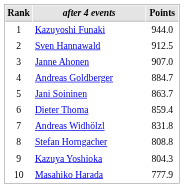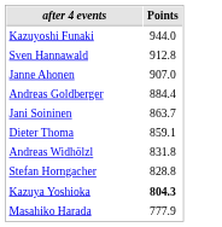 <table cellspacing="1" cellpadding="3" style="border:1px solid #AAAAAA;font-size:86%">
 <tr bgcolor="#E4E4E4">
-<th style="border-bottom:1px solid #AAAAAA" width=10>Rank</th>
 <th style="border-bottom:1px solid #AAAAAA" width=155><em>after 4 events</em></th>
 <th style="border-bottom:1px solid #AAAAAA" width=40>Points</th>
 </tr>
 <tr>
-<td align=center>1</td>
 <td> <a href='#'>Kazuyoshi Funaki</a></td>
 <td align=center>944.0</td>
 </tr>
 <tr>
-<td align=center>2</td>
 <td> <a href='#'>Sven Hannawald</a></td>
-<td align=center>912.5</td>
+<td align=center>912.8</td>
 </tr>
 <tr>
-<td align=center>3</td>
 <td> <a href='#'>Janne Ahonen</a></td>
 <td align=center>907.0</td>
 </tr>
 <tr>
-<td align=center>4</td>
 <td> <a href='#'>Andreas Goldberger</a></td>
-<td align=center>884.7</td>
+<td align=center>884.4</td>
 </tr>
 <tr>
-<td align=center>5</td>
 <td> <a href='#'>Jani Soininen</a></td>
 <td align=center>863.7</td>
 </tr>
 <tr>
-<td align=center>6</td>
 <td> <a href='#'>Dieter Thoma</a></td>
-<td align=center>859.4</td>
+<td align=center>859.1</td>
 </tr>
 <tr>
-<td align=center>7</td>
 <td> <a href='#'>Andreas Widhölzl</a></td>
 <td align=center>831.8</td>
 </tr>
 <tr>
-<td align=center>8</td>
 <td> <a href='#'>Stefan Horngacher</a></td>
-<td align=center>808.8</td>
+<td align=center>828.8</td>
 </tr>
 <tr>
-<td align=center>9</td>
 <td> <a href='#'>Kazuya Yoshioka</a></td>
-<td align=center>804.3</td>
+<td align=center><strong>804.3</strong></td>
 </tr>
 <tr>
-<td align=center>10</td>
 <td> <a href='#'>Masahiko Harada</a></td>
 <td align=center>777.9</td>
 </tr>
 </table>
